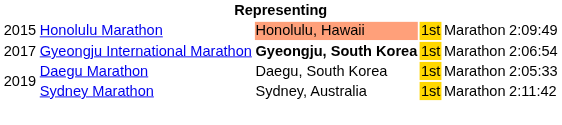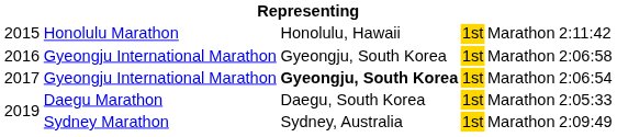 <table>
 <tr>
 <th colspan="6">Representing </th>
 </tr>
 <tr>
 <td>2015</td>
 <td><a href='#'>Honolulu Marathon</a></td>
-<td style="background: lightsalmon;">Honolulu, Hawaii</td>
+<td>Honolulu, Hawaii</td>
 <td bgcolor=gold>1st</td>
 <td>Marathon</td>
-<td>2:09:49</td>
+<td>2:11:42</td>
+</tr>
+<tr>
+<td>2016</td>
+<td><a href='#'>Gyeongju International Marathon</a></td>
+<td>Gyeongju, South Korea</td>
+<td bgcolor=gold>1st</td>
+<td>Marathon</td>
+<td>2:06:58</td>
 </tr>
 <tr>
 <td>2017</td>
 <td><a href='#'>Gyeongju International Marathon</a></td>
 <td><strong>Gyeongju, South Korea</strong></td>
 <td bgcolor=gold>1st</td>
 <td>Marathon</td>
 <td>2:06:54</td>
 </tr>
 <tr>
 <td rowspan=2>2019</td>
 <td><a href='#'>Daegu Marathon</a></td>
 <td>Daegu, South Korea</td>
 <td bgcolor=gold>1st</td>
 <td>Marathon</td>
 <td>2:05:33</td>
 </tr>
 <tr>
 <td><a href='#'>Sydney Marathon</a></td>
 <td>Sydney, Australia</td>
 <td bgcolor=gold>1st</td>
 <td>Marathon</td>
-<td>2:11:42</td>
+<td>2:09:49</td>
 </tr>
 </table>
